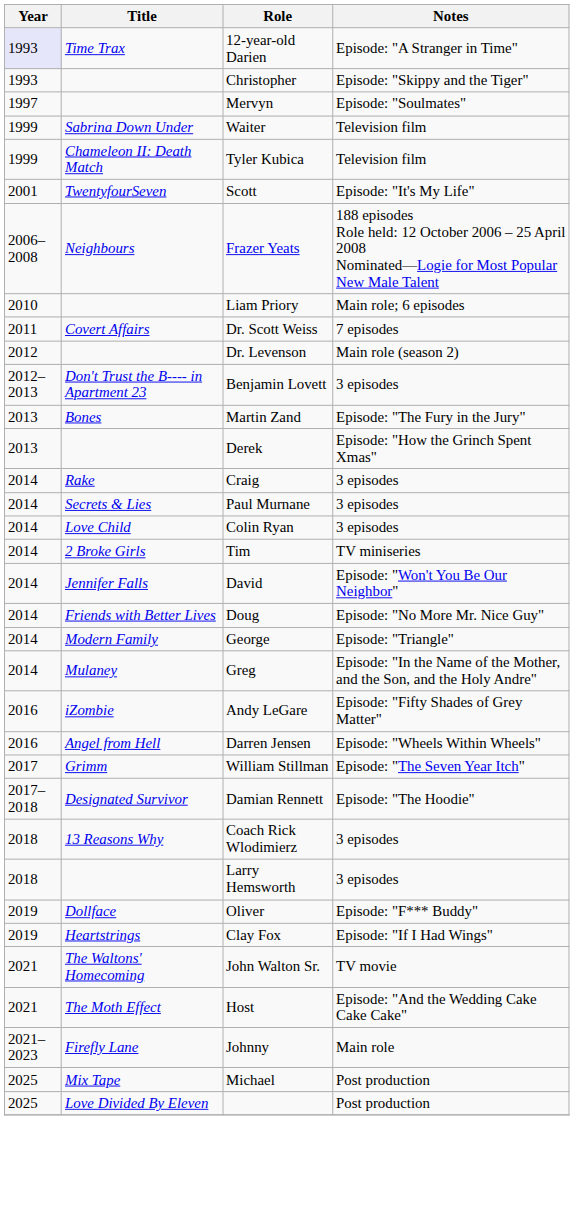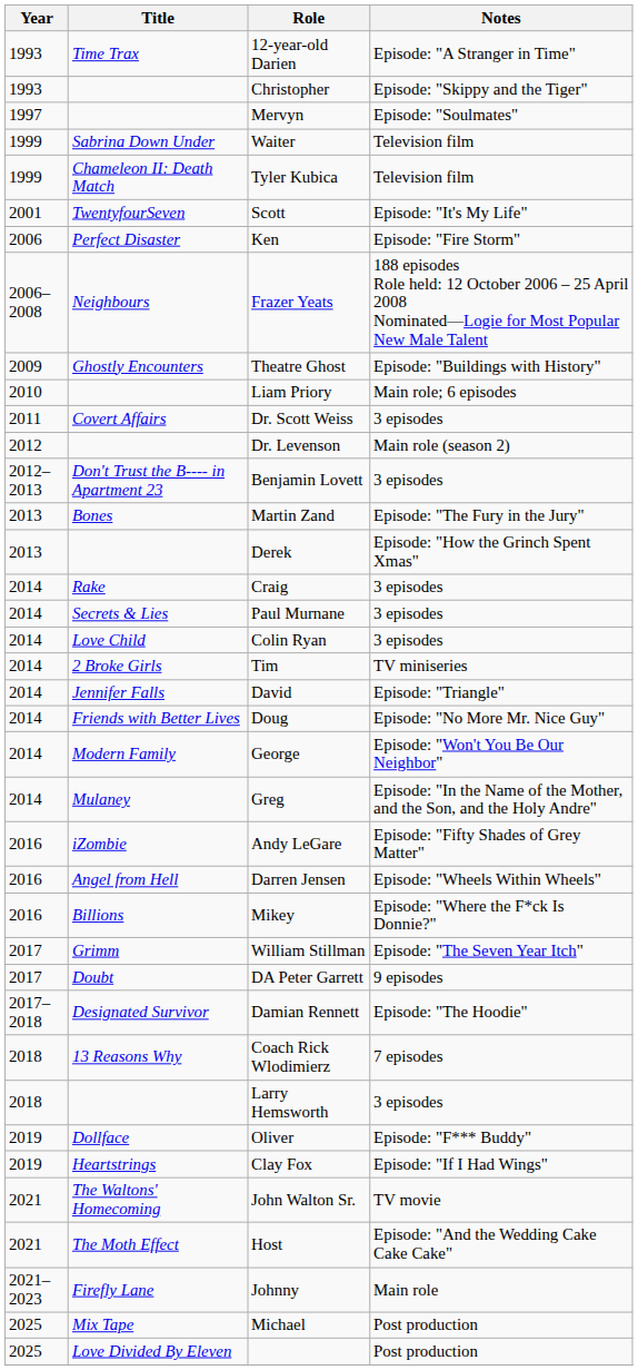 <table class="wikitable sortable">
 <tr>
 <th>Year</th>
 <th>Title</th>
 <th>Role</th>
 <th class="unsortable">Notes</th>
 </tr>
 <tr>
-<td style="background: lavender;">1993</td>
+<td>1993</td>
 <td><em><a href='#'>Time Trax</a></em></td>
 <td>12-year-old Darien</td>
 <td>Episode: "A Stranger in Time"</td>
 </tr>
 <tr>
 <td>1993</td>
 <td><em></em></td>
 <td>Christopher</td>
 <td>Episode: "Skippy and the Tiger"</td>
 </tr>
 <tr>
 <td>1997</td>
 <td><em></em></td>
 <td>Mervyn</td>
 <td>Episode: "Soulmates"</td>
 </tr>
 <tr>
 <td>1999</td>
 <td><em><a href='#'>Sabrina Down Under</a></em></td>
 <td>Waiter</td>
 <td>Television film</td>
 </tr>
 <tr>
 <td>1999</td>
 <td><em><a href='#'>Chameleon II: Death Match</a></em></td>
 <td>Tyler Kubica</td>
 <td>Television film</td>
 </tr>
 <tr>
 <td>2001</td>
 <td><em><a href='#'>TwentyfourSeven</a></em></td>
 <td>Scott</td>
 <td>Episode: "It's My Life"</td>
 </tr>
 <tr>
+<td>2006</td>
+<td><em><a href='#'>Perfect Disaster</a></em></td>
+<td>Ken</td>
+<td>Episode: "Fire Storm"</td>
+</tr>
+<tr>
 <td>2006–2008</td>
 <td><em><a href='#'>Neighbours</a></em></td>
 <td><a href='#'>Frazer Yeats</a></td>
 <td>188 episodes<br>Role held: 12 October 2006 – 25 April 2008<br>Nominated—<a href='#'>Logie for Most Popular New Male Talent</a></td>
+</tr>
+<tr>
+<td>2009</td>
+<td><em><a href='#'>Ghostly Encounters</a></em></td>
+<td>Theatre Ghost</td>
+<td>Episode: "Buildings with History"</td>
 </tr>
 <tr>
 <td>2010</td>
 <td><em></em></td>
 <td>Liam Priory</td>
 <td>Main role; 6 episodes</td>
 </tr>
 <tr>
 <td>2011</td>
 <td><em><a href='#'>Covert Affairs</a></em></td>
 <td>Dr. Scott Weiss</td>
-<td>7 episodes</td>
+<td>3 episodes</td>
 </tr>
 <tr>
 <td>2012</td>
 <td><em></em></td>
 <td>Dr. Levenson</td>
 <td>Main role (season 2)</td>
 </tr>
 <tr>
 <td>2012–2013</td>
 <td><em><a href='#'>Don't Trust the B---- in Apartment 23</a></em></td>
 <td>Benjamin Lovett</td>
 <td>3 episodes</td>
 </tr>
 <tr>
 <td>2013</td>
 <td><em><a href='#'>Bones</a></em></td>
 <td>Martin Zand</td>
 <td>Episode: "The Fury in the Jury"</td>
 </tr>
 <tr>
 <td>2013</td>
 <td><em></em></td>
 <td>Derek</td>
 <td>Episode: "How the Grinch Spent Xmas"</td>
 </tr>
 <tr>
 <td>2014</td>
 <td><em><a href='#'>Rake</a></em></td>
 <td>Craig</td>
 <td>3 episodes</td>
 </tr>
 <tr>
 <td>2014</td>
 <td><em><a href='#'>Secrets & Lies</a></em></td>
 <td>Paul Murnane</td>
 <td>3 episodes</td>
 </tr>
 <tr>
 <td>2014</td>
 <td><em><a href='#'>Love Child</a></em></td>
 <td>Colin Ryan</td>
 <td>3 episodes</td>
 </tr>
 <tr>
 <td>2014</td>
 <td><em><a href='#'>2 Broke Girls</a></em></td>
 <td>Tim</td>
 <td>TV miniseries</td>
 </tr>
 <tr>
 <td>2014</td>
 <td><em><a href='#'>Jennifer Falls</a></em></td>
 <td>David</td>
-<td>Episode: "<a href='#'>Won't You Be Our Neighbor</a>"</td>
+<td>Episode: "Triangle"</td>
 </tr>
 <tr>
 <td>2014</td>
 <td><em><a href='#'>Friends with Better Lives</a></em></td>
 <td>Doug</td>
 <td>Episode: "No More Mr. Nice Guy"</td>
 </tr>
 <tr>
 <td>2014</td>
 <td><em><a href='#'>Modern Family</a></em></td>
 <td>George</td>
-<td>Episode: "Triangle"</td>
+<td>Episode: "<a href='#'>Won't You Be Our Neighbor</a>"</td>
 </tr>
 <tr>
 <td>2014</td>
 <td><em><a href='#'>Mulaney</a></em></td>
 <td>Greg</td>
 <td>Episode: "In the Name of the Mother, and the Son, and the Holy Andre"</td>
 </tr>
 <tr>
 <td>2016</td>
 <td><em><a href='#'>iZombie</a></em></td>
 <td>Andy LeGare</td>
 <td>Episode: "Fifty Shades of Grey Matter"</td>
 </tr>
 <tr>
 <td>2016</td>
 <td><em><a href='#'>Angel from Hell</a></em></td>
 <td>Darren Jensen</td>
 <td>Episode: "Wheels Within Wheels"</td>
 </tr>
 <tr>
+<td>2016</td>
+<td><em><a href='#'>Billions</a></em></td>
+<td>Mikey</td>
+<td>Episode: "Where the F*ck Is Donnie?"</td>
+</tr>
+<tr>
 <td>2017</td>
 <td><em><a href='#'>Grimm</a></em></td>
 <td>William Stillman</td>
 <td>Episode: "<a href='#'>The Seven Year Itch</a>"</td>
+</tr>
+<tr>
+<td>2017</td>
+<td><em><a href='#'>Doubt</a></em></td>
+<td>DA Peter Garrett</td>
+<td>9 episodes</td>
 </tr>
 <tr>
 <td>2017–2018</td>
 <td><em><a href='#'>Designated Survivor</a></em></td>
 <td>Damian Rennett</td>
 <td>Episode: "The Hoodie"</td>
 </tr>
 <tr>
 <td>2018</td>
 <td><em><a href='#'>13 Reasons Why</a></em></td>
 <td>Coach Rick Wlodimierz</td>
-<td>3 episodes</td>
+<td>7 episodes</td>
 </tr>
 <tr>
 <td>2018</td>
 <td><em></em></td>
 <td>Larry Hemsworth</td>
 <td>3 episodes</td>
 </tr>
 <tr>
 <td>2019</td>
 <td><em><a href='#'>Dollface</a></em></td>
 <td>Oliver</td>
 <td>Episode: "F*** Buddy"</td>
 </tr>
 <tr>
 <td>2019</td>
 <td><em><a href='#'>Heartstrings</a></em></td>
 <td>Clay Fox</td>
 <td>Episode: "If I Had Wings"</td>
 </tr>
 <tr>
 <td>2021</td>
 <td><em><a href='#'>The Waltons' Homecoming</a></em></td>
 <td>John Walton Sr.</td>
 <td>TV movie</td>
 </tr>
 <tr>
 <td>2021</td>
 <td><em><a href='#'>The Moth Effect</a></em></td>
 <td>Host</td>
 <td>Episode: "And the Wedding Cake Cake Cake"</td>
 </tr>
 <tr>
 <td>2021–2023</td>
 <td><em><a href='#'>Firefly Lane</a></em></td>
 <td>Johnny</td>
 <td>Main role</td>
 </tr>
 <tr>
 <td>2025</td>
 <td><em><a href='#'>Mix Tape</a></em></td>
 <td>Michael</td>
 <td>Post production</td>
 </tr>
 <tr>
 <td>2025</td>
 <td><em><a href='#'>Love Divided By Eleven</a></em></td>
 <td></td>
 <td>Post production</td>
 </tr>
 <tr>
 </tr>
 </table>
